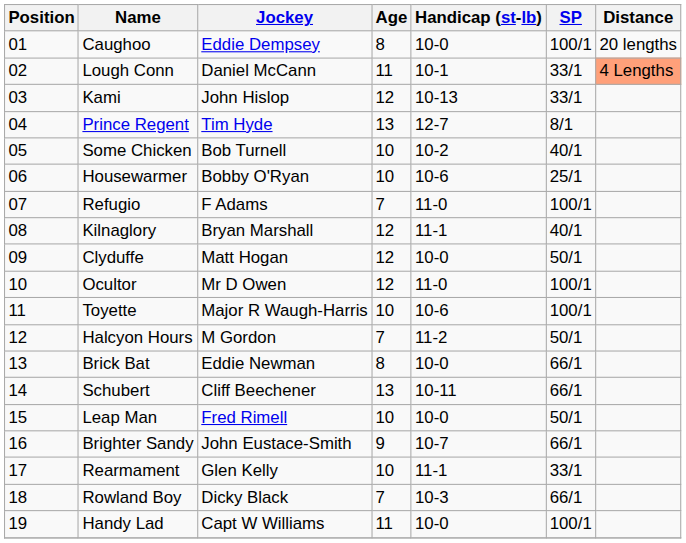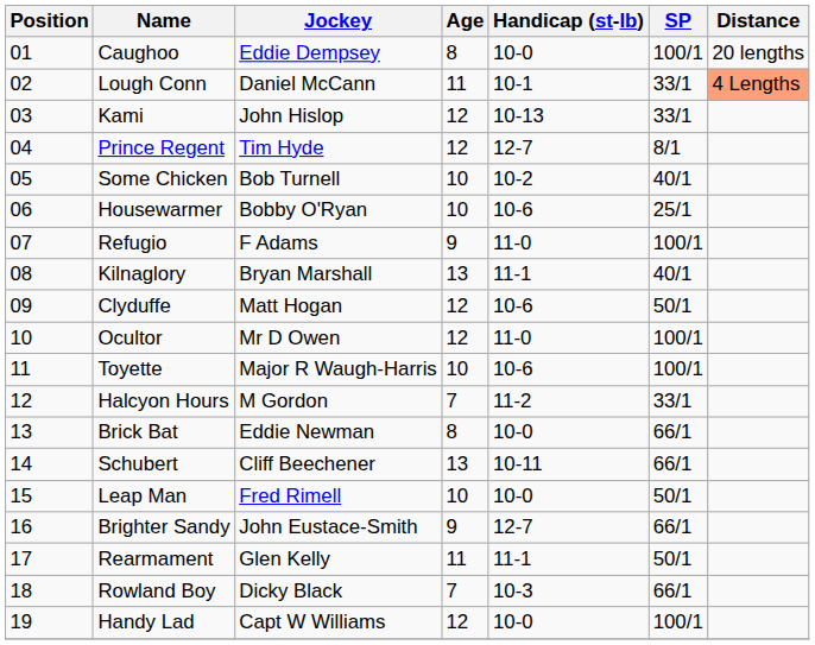 <table class="wikitable sortable">
 <tr>
 <th>Position</th>
 <th>Name</th>
 <th><a href='#'>Jockey</a></th>
 <th data-sort-type="number">Age</th>
 <th>Handicap (<a href='#'>st</a>-<a href='#'>lb</a>)</th>
 <th><a href='#'>SP</a></th>
 <th>Distance</th>
 </tr>
 <tr>
 <td>01</td>
 <td>Caughoo</td>
 <td><a href='#'>Eddie Dempsey</a></td>
 <td>8</td>
 <td>10-0</td>
 <td>100/1</td>
 <td>20 lengths</td>
 </tr>
 <tr>
 <td>02</td>
 <td>Lough Conn</td>
 <td>Daniel McCann</td>
 <td>11</td>
 <td>10-1</td>
 <td>33/1</td>
 <td style="background: lightsalmon;">4 Lengths</td>
 </tr>
 <tr>
 <td>03</td>
 <td>Kami</td>
 <td>John Hislop</td>
 <td>12</td>
 <td>10-13</td>
 <td>33/1</td>
 <td></td>
 </tr>
 <tr>
 <td>04</td>
 <td><a href='#'>Prince Regent</a></td>
 <td><a href='#'>Tim Hyde</a></td>
-<td>13</td>
+<td>12</td>
 <td>12-7</td>
 <td>8/1</td>
 <td></td>
 </tr>
 <tr>
 <td>05</td>
 <td>Some Chicken</td>
 <td>Bob Turnell</td>
 <td>10</td>
 <td>10-2</td>
 <td>40/1</td>
 <td></td>
 </tr>
 <tr>
 <td>06</td>
 <td>Housewarmer</td>
 <td>Bobby O'Ryan</td>
 <td>10</td>
 <td>10-6</td>
 <td>25/1</td>
 <td></td>
 </tr>
 <tr>
 <td>07</td>
 <td>Refugio</td>
 <td>F Adams</td>
-<td>7</td>
+<td>9</td>
 <td>11-0</td>
 <td>100/1</td>
 <td></td>
 </tr>
 <tr>
 <td>08</td>
 <td>Kilnaglory</td>
 <td>Bryan Marshall</td>
-<td>12</td>
+<td>13</td>
 <td>11-1</td>
 <td>40/1</td>
 <td></td>
 </tr>
 <tr>
 <td>09</td>
 <td>Clyduffe</td>
 <td>Matt Hogan</td>
 <td>12</td>
-<td>10-0</td>
+<td>10-6</td>
 <td>50/1</td>
 <td></td>
 </tr>
 <tr>
 <td>10</td>
 <td>Ocultor</td>
 <td>Mr D Owen</td>
 <td>12</td>
 <td>11-0</td>
 <td>100/1</td>
 <td></td>
 </tr>
 <tr>
 <td>11</td>
 <td>Toyette</td>
 <td>Major R Waugh-Harris</td>
 <td>10</td>
 <td>10-6</td>
 <td>100/1</td>
 <td></td>
 </tr>
 <tr>
 <td>12</td>
 <td>Halcyon Hours</td>
 <td>M Gordon</td>
 <td>7</td>
 <td>11-2</td>
-<td>50/1</td>
+<td>33/1</td>
 <td></td>
 </tr>
 <tr>
 <td>13</td>
 <td>Brick Bat</td>
 <td>Eddie Newman</td>
 <td>8</td>
 <td>10-0</td>
 <td>66/1</td>
 <td></td>
 </tr>
 <tr>
 <td>14</td>
 <td>Schubert</td>
 <td>Cliff Beechener</td>
 <td>13</td>
 <td>10-11</td>
 <td>66/1</td>
 <td></td>
 </tr>
 <tr>
 <td>15</td>
 <td>Leap Man</td>
 <td><a href='#'>Fred Rimell</a></td>
 <td>10</td>
 <td>10-0</td>
 <td>50/1</td>
 <td></td>
 </tr>
 <tr>
 <td>16</td>
 <td>Brighter Sandy</td>
 <td>John Eustace-Smith</td>
 <td>9</td>
-<td>10-7</td>
+<td>12-7</td>
 <td>66/1</td>
 <td></td>
 </tr>
 <tr>
 <td>17</td>
 <td>Rearmament</td>
 <td>Glen Kelly</td>
-<td>10</td>
+<td>11</td>
 <td>11-1</td>
-<td>33/1</td>
+<td>50/1</td>
 <td></td>
 </tr>
 <tr>
 <td>18</td>
 <td>Rowland Boy</td>
 <td>Dicky Black</td>
 <td>7</td>
 <td>10-3</td>
 <td>66/1</td>
 <td></td>
 </tr>
 <tr>
 <td>19</td>
 <td>Handy Lad</td>
 <td>Capt W Williams</td>
-<td>11</td>
+<td>12</td>
 <td>10-0</td>
 <td>100/1</td>
 <td></td>
 </tr>
 <tr>
 </tr>
 </table>
